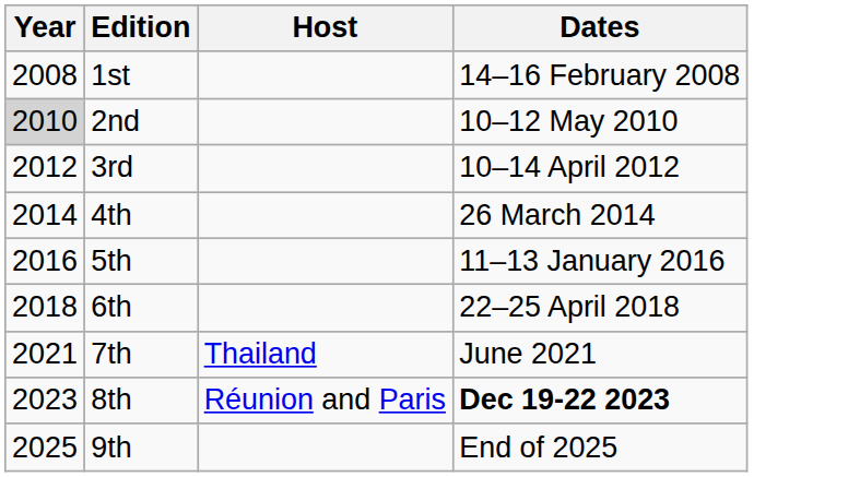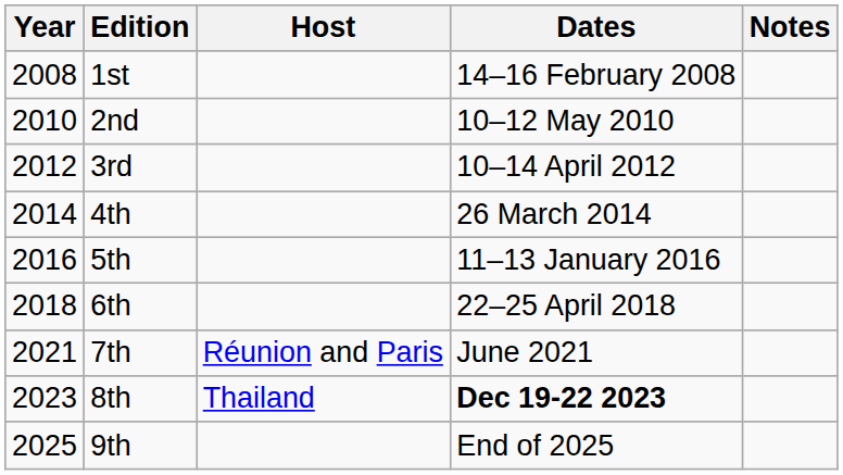 <table class="wikitable">
 <tr>
 <th>Year</th>
 <th>Edition</th>
 <th>Host</th>
 <th>Dates</th>
+<th>Notes</th>
 </tr>
 <tr>
 <td>2008</td>
 <td>1st</td>
 <td></td>
 <td>14–16 February 2008</td>
+<td></td>
 </tr>
 <tr>
-<td style="background: lightgrey;">2010</td>
+<td>2010</td>
 <td>2nd</td>
 <td></td>
 <td>10–12 May 2010</td>
+<td></td>
 </tr>
 <tr>
 <td>2012</td>
 <td>3rd</td>
 <td></td>
 <td>10–14 April 2012</td>
+<td></td>
 </tr>
 <tr>
 <td>2014</td>
 <td>4th</td>
 <td></td>
 <td>26 March 2014</td>
+<td></td>
 </tr>
 <tr>
 <td>2016</td>
 <td>5th</td>
 <td></td>
 <td>11–13 January 2016</td>
+<td></td>
 </tr>
 <tr>
 <td>2018</td>
 <td>6th</td>
 <td></td>
 <td>22–25 April 2018</td>
+<td></td>
 </tr>
 <tr>
 <td>2021</td>
 <td>7th</td>
-<td> <a href='#'>Thailand</a></td>
+<td>  <a href='#'>Réunion</a> and <a href='#'>Paris</a></td>
 <td>June 2021</td>
+<td></td>
 </tr>
 <tr>
 <td>2023</td>
 <td>8th</td>
-<td>  <a href='#'>Réunion</a> and <a href='#'>Paris</a></td>
+<td> <a href='#'>Thailand</a></td>
 <td><strong>Dec 19-22 2023</strong></td>
+<td></td>
 </tr>
 <tr>
 <td>2025</td>
 <td>9th</td>
 <td></td>
 <td>End of 2025</td>
+<td></td>
 </tr>
 </table>
